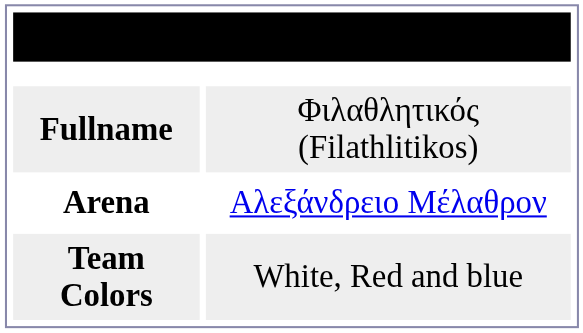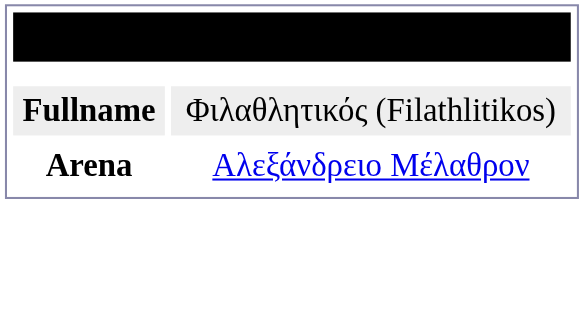 <table style="margin:5px; border:1px solid #8888AA;" align=right cellpadding=3 cellspacing=3 width=280>
 <tr align="center" bgcolor="#000000">
 <td colspan=2><span><strong>Filathlitikos</strong></span></td>
 </tr>
 <tr align="center">
 <td colspan=2></td>
 </tr>
 <tr align="center" bgcolor="#eeeeee">
 <td><strong>Fullname</strong></td>
 <td>Φιλαθλητικός (Filathlitikos)</td>
 </tr>
 <tr align="center">
 <td><strong>Arena</strong></td>
 <td><a href='#'>Αλεξάνδρειο Μέλαθρον</a></td>
 </tr>
-<tr align="center" bgcolor="#eeeeee">
-<td><strong>Team Colors</strong></td>
-<td>White, Red and blue</td>
-</tr>
 </table>
